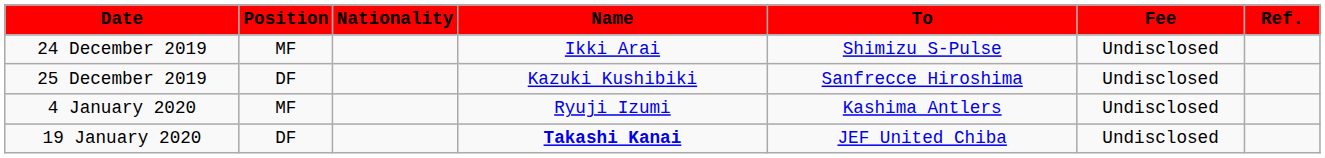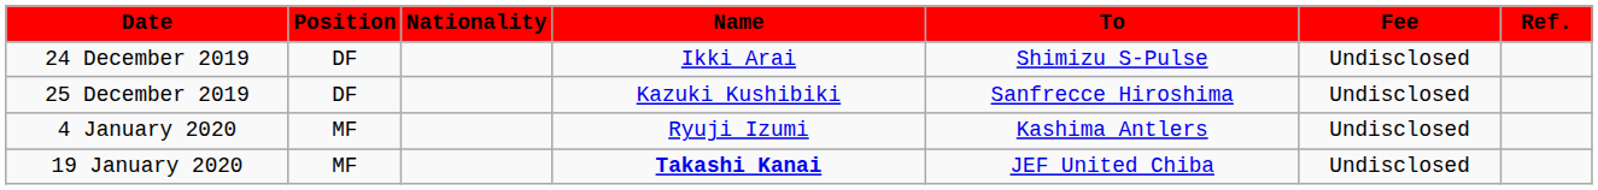 <table class="wikitable"  style="text-align:center; font-size:90%; ">
 <tr>
 <th style="background:#FF0000; color:#000000; width:150px;">Date</th>
 <th style="background:#FF0000; color:#000000; width:55px;">Position</th>
 <th style="background:#FF0000; color:#000000; width:55px;">Nationality</th>
 <th style="background:#FF0000; color:#000000; width:200px;">Name</th>
 <th style="background:#FF0000; color:#000000; width:200px;">To</th>
 <th style="background:#FF0000; color:#000000; width:105px;">Fee</th>
 <th style="background:#FF0000; color:#000000; width:45px;">Ref.</th>
 </tr>
 <tr>
 <td>24 December 2019</td>
-<td>MF</td>
+<td>DF</td>
 <td></td>
 <td><a href='#'>Ikki Arai</a></td>
 <td><a href='#'>Shimizu S-Pulse</a></td>
 <td>Undisclosed</td>
 <td></td>
 </tr>
 <tr>
 <td>25 December 2019</td>
 <td>DF</td>
 <td></td>
 <td><a href='#'>Kazuki Kushibiki</a></td>
 <td><a href='#'>Sanfrecce Hiroshima</a></td>
 <td>Undisclosed</td>
 <td></td>
 </tr>
 <tr>
 <td>4 January 2020</td>
 <td>MF</td>
 <td></td>
 <td><a href='#'>Ryuji Izumi</a></td>
 <td><a href='#'>Kashima Antlers</a></td>
 <td>Undisclosed</td>
 <td></td>
 </tr>
 <tr>
 <td>19 January 2020</td>
-<td>DF</td>
+<td>MF</td>
 <td></td>
 <td><strong><a href='#'>Takashi Kanai</a></strong></td>
 <td><a href='#'>JEF United Chiba</a></td>
 <td>Undisclosed</td>
 <td></td>
 </tr>
 </table>
